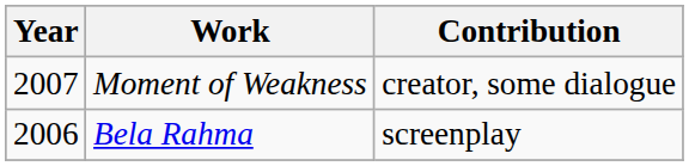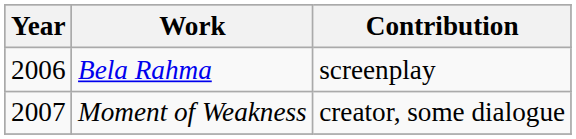 <table class="wikitable">
 <tr>
 <th>Year</th>
 <th>Work</th>
 <th>Contribution</th>
 </tr>
 <tr>
+<td>2006</td>
+<td><em><a href='#'>Bela Rahma</a></em></td>
+<td>screenplay</td>
+</tr>
+<tr>
 <td>2007</td>
 <td><em>Moment of Weakness</em></td>
 <td>creator, some dialogue</td>
 </tr>
-<tr>
-<td>2006</td>
-<td><em><a href='#'>Bela Rahma</a></em></td>
-<td>screenplay</td>
-</tr>
 </table>
